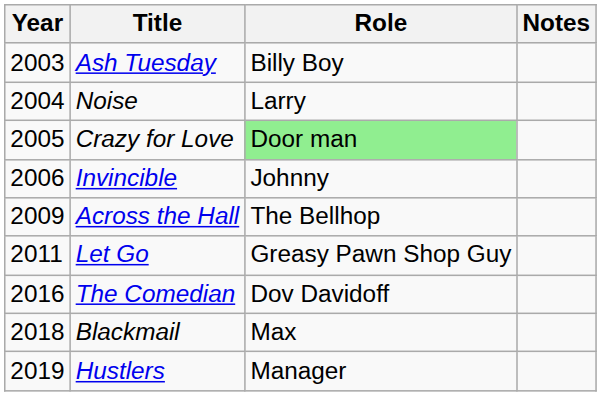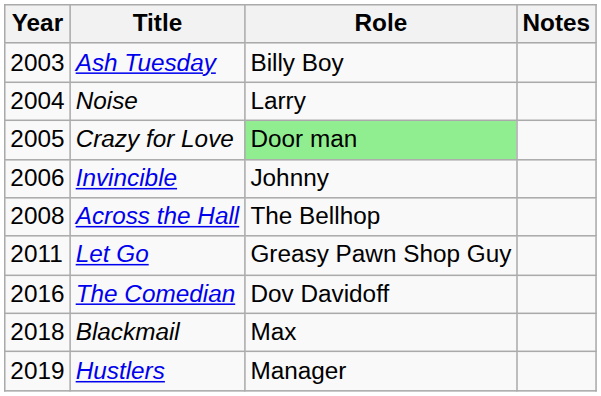 <table class="wikitable sortable">
 <tr>
 <th>Year</th>
 <th>Title</th>
 <th>Role</th>
 <th>Notes</th>
 </tr>
 <tr>
 <td>2003</td>
 <td><em><a href='#'>Ash Tuesday</a></em></td>
 <td>Billy Boy</td>
 <td></td>
 </tr>
 <tr>
 <td>2004</td>
 <td><em>Noise</em></td>
 <td>Larry</td>
 <td></td>
 </tr>
 <tr>
 <td>2005</td>
 <td><em>Crazy for Love</em></td>
 <td style="background: lightgreen;">Door man</td>
 <td></td>
 </tr>
 <tr>
 <td>2006</td>
 <td><a href='#'><em>Invincible</em></a></td>
 <td>Johnny</td>
 <td></td>
 </tr>
 <tr>
-<td>2009</td>
+<td>2008</td>
 <td><em><a href='#'>Across the Hall</a></em></td>
 <td>The Bellhop</td>
 <td></td>
 </tr>
 <tr>
 <td>2011</td>
 <td><a href='#'><em>Let Go</em></a></td>
 <td>Greasy Pawn Shop Guy</td>
 <td></td>
 </tr>
 <tr>
 <td>2016</td>
 <td><a href='#'><em>The Comedian</em></a></td>
 <td>Dov Davidoff</td>
 <td></td>
 </tr>
 <tr>
 <td>2018</td>
 <td><em>Blackmail</em></td>
 <td>Max</td>
 <td></td>
 </tr>
 <tr>
 <td>2019</td>
 <td><a href='#'><em>Hustlers</em></a></td>
 <td>Manager</td>
 <td></td>
 </tr>
 </table>
